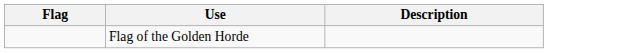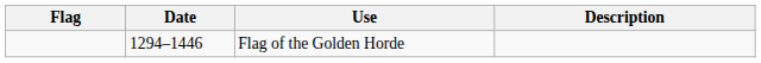 <table class="wikitable" style="background: #f9f9f9">
 <tr>
 <th width="112">Flag</th>
+<th width="100">Date</th>
 <th width="250">Use</th>
 <th width="250">Description</th>
 </tr>
 <tr>
 <td></td>
+<td>1294–1446</td>
 <td>Flag of the Golden Horde</td>
 <td></td>
 </tr>
 </table>
